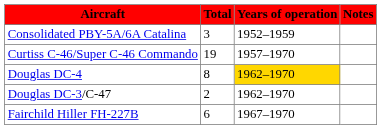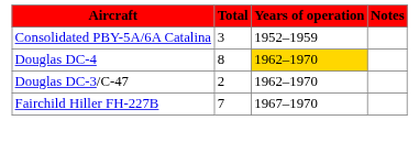 <table class="toccolours sortable" border="1" cellpadding="3" style="margin:1em auto; border-collapse:collapse">
 <tr bgcolor=red>
 <th>Aircraft</th>
 <th>Total</th>
 <th>Years of operation</th>
 <th>Notes</th>
 </tr>
 <tr>
 <td><a href='#'>Consolidated PBY-5A/6A Catalina</a></td>
 <td>3</td>
 <td>1952–1959</td>
-<td></td>
-</tr>
-<tr>
-<td><a href='#'>Curtiss C-46/Super C-46 Commando</a></td>
-<td>19</td>
-<td>1957–1970</td>
 <td></td>
 </tr>
 <tr>
 <td><a href='#'>Douglas DC-4</a></td>
 <td>8</td>
 <td style="background: gold;">1962–1970</td>
 <td></td>
 </tr>
 <tr>
 <td><a href='#'>Douglas DC-3</a>/C-47</td>
 <td>2</td>
 <td>1962–1970</td>
 <td></td>
 </tr>
 <tr>
 <td><a href='#'>Fairchild Hiller FH-227B</a></td>
-<td>6</td>
+<td>7</td>
 <td>1967–1970</td>
 <td></td>
 </tr>
 </table>
